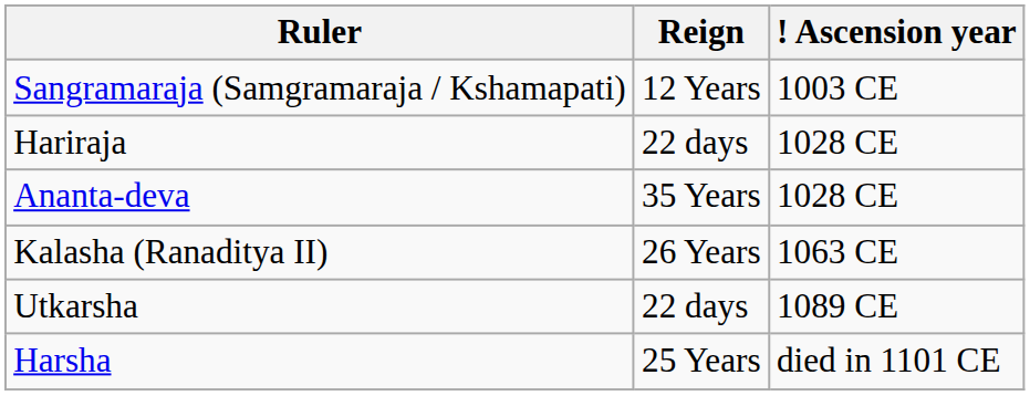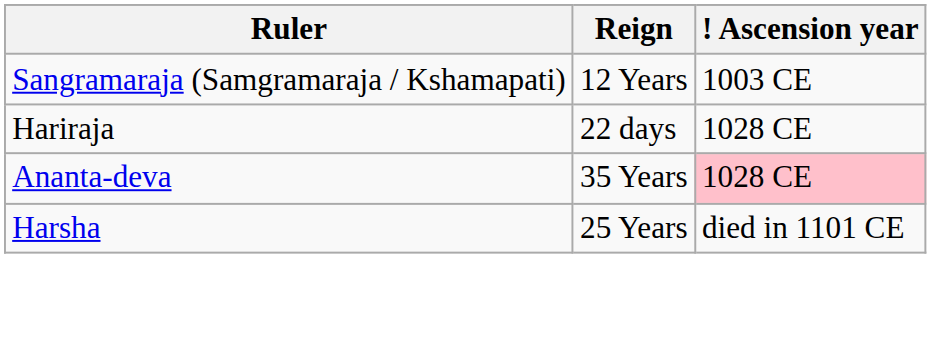 <table class="wikitable">
 <tr>
 <th>Ruler</th>
 <th>Reign</th>
 <th>! Ascension year</th>
 </tr>
 <tr>
 <td><a href='#'>Sangramaraja</a> (Samgramaraja / Kshamapati)</td>
 <td>12 Years</td>
 <td>1003 CE</td>
 </tr>
 <tr>
 <td>Hariraja</td>
 <td>22 days</td>
 <td>1028 CE</td>
 </tr>
 <tr>
 <td><a href='#'>Ananta-deva</a></td>
 <td>35 Years</td>
-<td>1028 CE</td>
-</tr>
-<tr>
-<td>Kalasha (Ranaditya II)</td>
-<td>26 Years</td>
-<td>1063 CE</td>
-</tr>
-<tr>
-<td>Utkarsha</td>
-<td>22 days</td>
-<td>1089 CE</td>
+<td style="background: pink;">1028 CE</td>
 </tr>
 <tr>
 <td><a href='#'>Harsha</a></td>
 <td>25 Years</td>
 <td>died in 1101 CE</td>
 </tr>
 </table>
